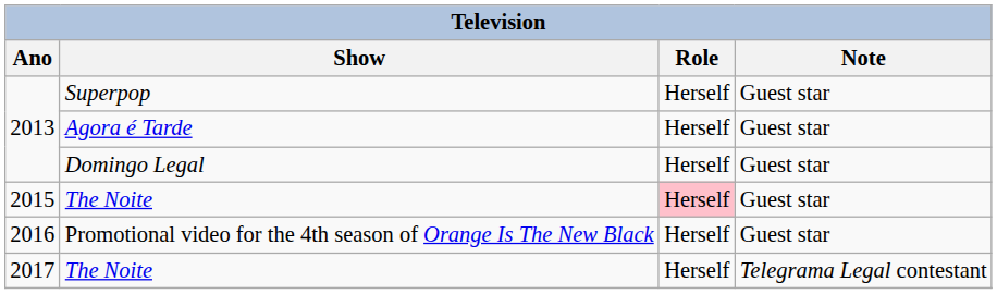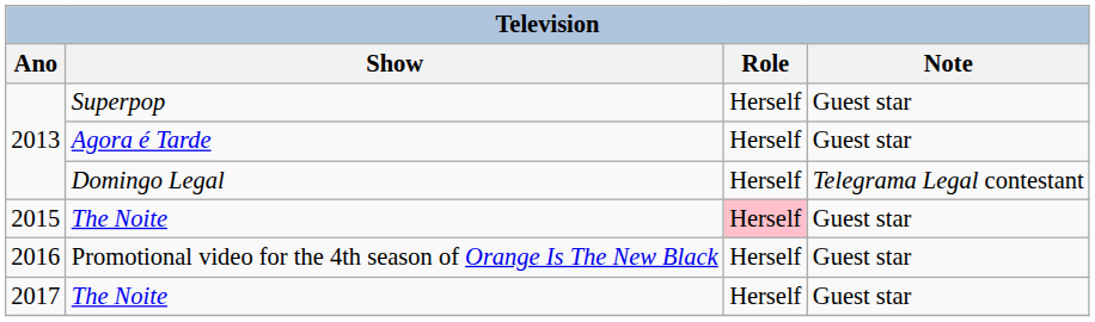 <table class="wikitable">
 <tr>
 <th colspan="5" style="background: LightSteelBlue;">Television</th>
 </tr>
 <tr>
 <th>Ano</th>
 <th>Show</th>
 <th>Role</th>
 <th>Note</th>
 </tr>
 <tr>
 <td rowspan="3">2013</td>
 <td><em>Superpop</em></td>
 <td>Herself</td>
 <td>Guest star</td>
 </tr>
 <tr>
 <td><em><a href='#'>Agora é Tarde</a></em></td>
 <td>Herself</td>
 <td>Guest star</td>
 </tr>
 <tr>
 <td><em>Domingo Legal</em></td>
 <td>Herself</td>
-<td>Guest star</td>
+<td><em>Telegrama Legal</em> contestant</td>
 </tr>
 <tr>
 <td>2015</td>
 <td><em><a href='#'>The Noite</a></em></td>
 <td style="background: pink;">Herself</td>
 <td>Guest star</td>
 </tr>
 <tr>
 <td>2016</td>
 <td>Promotional video for the 4th season of <em><a href='#'>Orange Is The New Black</a></em></td>
 <td>Herself</td>
 <td>Guest star</td>
 </tr>
 <tr>
 <td>2017</td>
 <td><em><a href='#'>The Noite</a></em></td>
 <td>Herself</td>
-<td><em>Telegrama Legal</em> contestant</td>
+<td>Guest star</td>
 </tr>
 <tr>
 </tr>
 </table>
